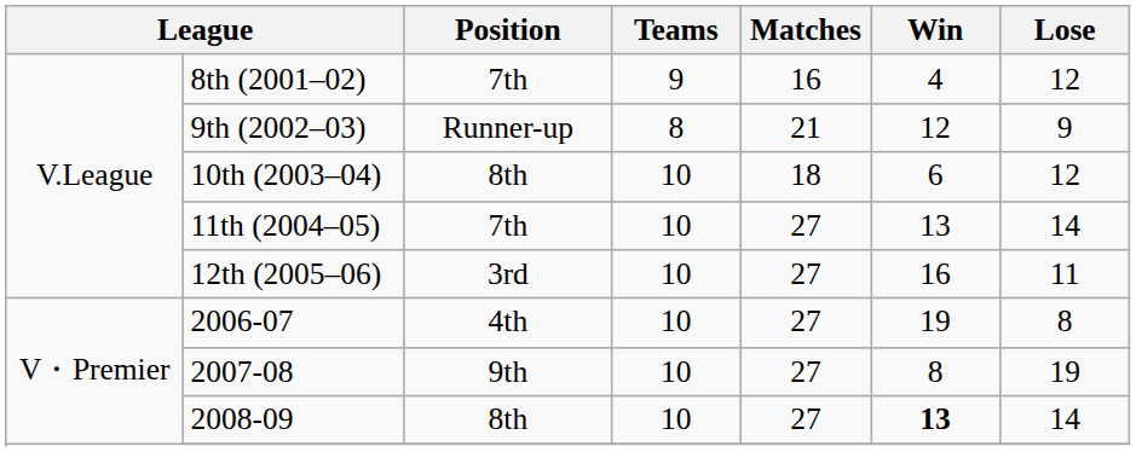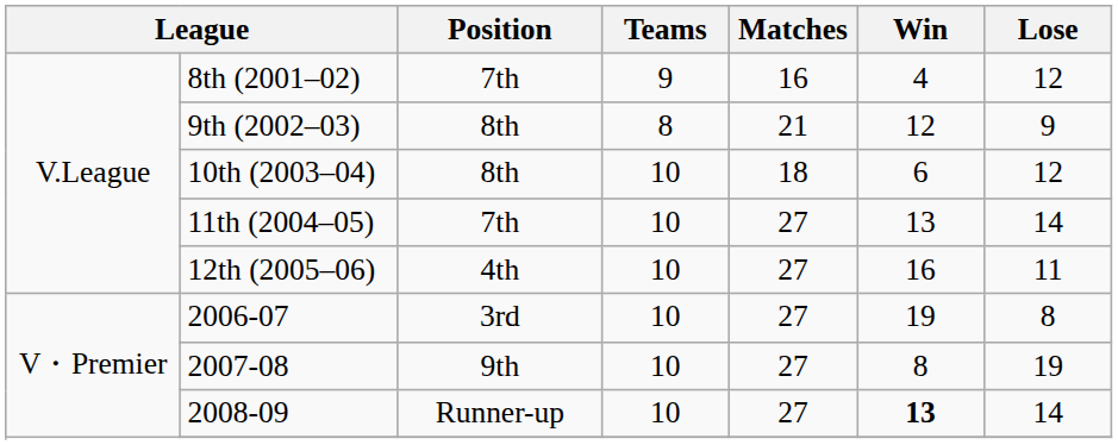 <table class="wikitable" border="1">
 <tr>
 <th width=200 colspan=2>League</th>
 <th width=100>Position</th>
 <th width=60 align=center>Teams</th>
 <th width=60>Matches</th>
 <th width=60>Win</th>
 <th width=60>Lose</th>
 </tr>
 <tr>
 <td align=center rowspan=5>V.League</td>
 <td>8th (2001–02)</td>
 <td align=center>7th</td>
 <td align=center>9</td>
 <td align=center>16</td>
 <td align=center>4</td>
 <td align=center>12</td>
 </tr>
 <tr>
 <td>9th (2002–03)</td>
-<td align=center>Runner-up</td>
+<td align=center>8th</td>
 <td align=center>8</td>
 <td align=center>21</td>
 <td align=center>12</td>
 <td align=center>9</td>
 </tr>
 <tr>
 <td>10th (2003–04)</td>
 <td align=center>8th</td>
 <td align=center>10</td>
 <td align=center>18</td>
 <td align=center>6</td>
 <td align=center>12</td>
 </tr>
 <tr>
 <td>11th (2004–05)</td>
 <td align=center>7th</td>
 <td align=center>10</td>
 <td align=center>27</td>
 <td align=center>13</td>
 <td align=center>14</td>
 </tr>
 <tr>
 <td>12th (2005–06)</td>
-<td align=center>3rd</td>
+<td align=center>4th</td>
 <td align=center>10</td>
 <td align=center>27</td>
 <td align=center>16</td>
 <td align=center>11</td>
 </tr>
 <tr>
 <td align=center rowspan=10>V・Premier</td>
 <td>2006-07</td>
-<td align=center>4th</td>
+<td align=center>3rd</td>
 <td align=center>10</td>
 <td align=center>27</td>
 <td align=center>19</td>
 <td align=center>8</td>
 </tr>
 <tr>
 <td>2007-08</td>
 <td align=center>9th</td>
 <td align=center>10</td>
 <td align=center>27</td>
 <td align=center>8</td>
 <td align=center>19</td>
 </tr>
 <tr>
 <td>2008-09</td>
-<td align=center>8th</td>
+<td align=center>Runner-up</td>
 <td align=center>10</td>
 <td align=center>27</td>
 <td align=center><strong>13</strong></td>
 <td align=center>14</td>
 </tr>
 <tr>
 </tr>
 </table>
